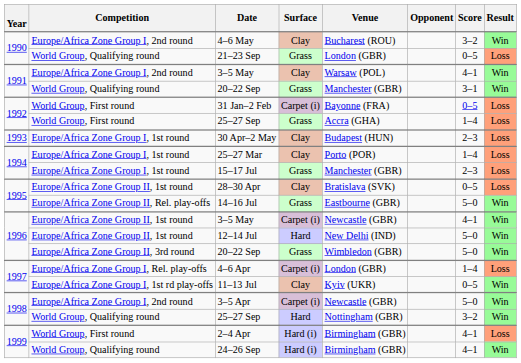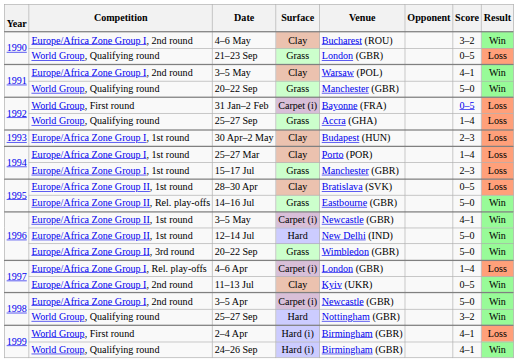 <table class="wikitable collapsible collapsed sortable nowrap">
 <tr>
 <th scope="col"><br> Year</th>
 <th scope="col">Competition</th>
 <th scope="col">Date</th>
 <th scope="col">Surface</th>
 <th scope="col">Venue</th>
 <th scope="col">Opponent</th>
 <th scope="col">Score</th>
 <th scope="col">Result</th>
 </tr>
 <tr style="border-top:2px solid gray;">
 <td align="center" rowspan="2"><a href='#'>1990</a></td>
 <td><a href='#'>Europe/Africa Zone Group I</a>, 2nd round</td>
 <td>4–6 May</td>
 <td align="center" bgcolor=ebc2af>Clay</td>
 <td><a href='#'>Bucharest</a> (ROU)</td>
 <td></td>
 <td align="center">3–2</td>
 <td align="center" bgcolor="#98FB98">Win</td>
 </tr>
 <tr>
 <td><a href='#'>World Group</a>, Qualifying round</td>
 <td>21–23 Sep</td>
 <td align="center" bgcolor=ccffcc>Grass</td>
 <td><a href='#'>London</a> (GBR)</td>
 <td></td>
 <td align="center">0–5</td>
 <td align="center" bgcolor="#FFA07A">Loss</td>
 </tr>
 <tr style="border-top:2px solid gray;">
 <td align="center" rowspan="2"><a href='#'>1991</a></td>
 <td><a href='#'>Europe/Africa Zone Group I</a>, 2nd round</td>
 <td>3–5 May</td>
 <td align="center" bgcolor=ebc2af>Clay</td>
 <td><a href='#'>Warsaw</a> (POL)</td>
 <td></td>
 <td align="center">4–1</td>
 <td align="center" bgcolor="#98FB98">Win</td>
 </tr>
 <tr>
 <td><a href='#'>World Group</a>, Qualifying round</td>
 <td>20–22 Sep</td>
 <td align="center" bgcolor=ccffcc>Grass</td>
 <td><a href='#'>Manchester</a> (GBR)</td>
 <td></td>
-<td align="center">3–1</td>
+<td align="center">5–0</td>
 <td align="center" bgcolor="#98FB98">Win</td>
 </tr>
 <tr style="border-top:2px solid gray;">
 <td align="center" rowspan="2"><a href='#'>1992</a></td>
 <td><a href='#'>World Group</a>, First round</td>
 <td>31 Jan–2 Feb</td>
 <td align="center" bgcolor=thistle>Carpet (i)</td>
 <td><a href='#'>Bayonne</a> (FRA)</td>
 <td></td>
 <td align="center"><a href='#'>0–5</a></td>
 <td align="center" bgcolor="#FFA07A">Loss</td>
 </tr>
 <tr>
-<td><a href='#'>World Group</a>, First round</td>
+<td><a href='#'>World Group</a>, Qualifying round</td>
 <td>25–27 Sep</td>
 <td align="center" bgcolor=ccffcc>Grass</td>
 <td><a href='#'>Accra</a> (GHA)</td>
 <td></td>
 <td align="center">1–4</td>
 <td align="center" bgcolor="#FFA07A">Loss</td>
 </tr>
 <tr style="border-top:2px solid gray;">
 <td align="center"><a href='#'>1993</a></td>
 <td><a href='#'>Europe/Africa Zone Group I</a>, 1st round</td>
 <td>30 Apr–2 May</td>
 <td align="center" bgcolor=ebc2af>Clay</td>
 <td><a href='#'>Budapest</a> (HUN)</td>
 <td></td>
 <td align="center">2–3</td>
 <td align="center" bgcolor="#FFA07A">Loss</td>
 </tr>
 <tr style="border-top:2px solid gray;">
 <td align="center" rowspan="2"><a href='#'>1994</a></td>
 <td><a href='#'>Europe/Africa Zone Group I</a>, 1st round</td>
 <td>25–27 Mar</td>
 <td align="center" bgcolor=ebc2af>Clay</td>
 <td><a href='#'>Porto</a> (POR)</td>
 <td></td>
 <td align="center">1–4</td>
 <td align="center" bgcolor="#FFA07A">Loss</td>
 </tr>
 <tr>
 <td><a href='#'>Europe/Africa Zone Group I</a>, 1st round</td>
 <td>15–17 Jul</td>
 <td align="center" bgcolor=ccffcc>Grass</td>
 <td><a href='#'>Manchester</a> (GBR)</td>
 <td></td>
 <td align="center">2–3</td>
 <td align="center" bgcolor="#FFA07A">Loss</td>
 </tr>
 <tr style="border-top:2px solid gray;">
 <td align="center" rowspan="2"><a href='#'>1995</a></td>
 <td><a href='#'>Europe/Africa Zone Group II</a>, 1st round</td>
 <td>28–30 Apr</td>
 <td align="center" bgcolor=ebc2af>Clay</td>
 <td><a href='#'>Bratislava</a> (SVK)</td>
 <td></td>
 <td align="center">0–5</td>
 <td align="center" bgcolor="#FFA07A">Loss</td>
 </tr>
 <tr>
 <td><a href='#'>Europe/Africa Zone Group II</a>, Rel. play-offs</td>
 <td>14–16 Jul</td>
 <td align="center" bgcolor=ccffcc>Grass</td>
 <td><a href='#'>Eastbourne</a> (GBR)</td>
 <td></td>
 <td align="center">5–0</td>
 <td align="center" bgcolor="#98FB98">Win</td>
 </tr>
 <tr style="border-top:2px solid gray;">
 <td align="center" rowspan="3"><a href='#'>1996</a></td>
 <td><a href='#'>Europe/Africa Zone Group II</a>, 1st round</td>
 <td>3–5 May</td>
 <td align="center" bgcolor=thistle>Carpet (i)</td>
 <td><a href='#'>Newcastle</a> (GBR)</td>
 <td></td>
 <td align="center">4–1</td>
 <td align="center" bgcolor="#98FB98">Win</td>
 </tr>
 <tr>
 <td><a href='#'>Europe/Africa Zone Group II</a>, 1st round</td>
 <td>12–14 Jul</td>
 <td align="center" bgcolor=ccccff>Hard</td>
 <td><a href='#'>New Delhi</a> (IND)</td>
 <td></td>
 <td align="center">5–0</td>
 <td align="center" bgcolor="#98FB98">Win</td>
 </tr>
 <tr>
 <td><a href='#'>Europe/Africa Zone Group II</a>, 3rd round</td>
 <td>20–22 Sep</td>
 <td align="center" bgcolor=ccffcc>Grass</td>
 <td><a href='#'>Wimbledon</a> (GBR)</td>
 <td></td>
 <td align="center">5–0</td>
 <td align="center" bgcolor="#98FB98">Win</td>
 </tr>
 <tr style="border-top:2px solid gray;">
 <td align="center" rowspan="2"><a href='#'>1997</a></td>
 <td><a href='#'>Europe/Africa Zone Group I</a>, Rel. play-offs</td>
 <td>4–6 Apr</td>
 <td align="center" bgcolor=thistle>Carpet (i)</td>
 <td><a href='#'>London</a> (GBR)</td>
 <td></td>
 <td align="center">1–4</td>
 <td align="center" bgcolor="#FFA07A">Loss</td>
 </tr>
 <tr>
-<td><a href='#'>Europe/Africa Zone Group I</a>, 1st rd play-offs</td>
+<td><a href='#'>Europe/Africa Zone Group I</a>, 2nd round</td>
 <td>11–13 Jul</td>
 <td align="center" bgcolor=ebc2af>Clay</td>
 <td><a href='#'>Kyiv</a> (UKR)</td>
 <td></td>
 <td align="center">0–5</td>
 <td align="center" bgcolor="#98FB98">Win</td>
 </tr>
 <tr style="border-top:2px solid gray;">
 <td align="center" rowspan="2"><a href='#'>1998</a></td>
 <td><a href='#'>Europe/Africa Zone Group I</a>, 2nd round</td>
 <td>3–5 Apr</td>
 <td align="center" bgcolor=thistle>Carpet (i)</td>
 <td><a href='#'>Newcastle</a> (GBR)</td>
 <td></td>
 <td align="center">5–0</td>
 <td align="center" bgcolor="#98FB98">Win</td>
 </tr>
 <tr>
 <td><a href='#'>World Group</a>, Qualifying round</td>
 <td>25–27 Sep</td>
 <td align="center" bgcolor=ccccff>Hard</td>
 <td><a href='#'>Nottingham</a> (GBR)</td>
 <td></td>
 <td align="center">3–2</td>
 <td align="center" bgcolor="#98FB98">Win</td>
 </tr>
 <tr style="border-top:2px solid gray;">
 <td align="center" rowspan="2"><a href='#'>1999</a></td>
 <td><a href='#'>World Group</a>, First round</td>
 <td>2–4 Apr</td>
 <td align="center" bgcolor=ccccff>Hard (i)</td>
 <td><a href='#'>Birmingham</a> (GBR)</td>
 <td></td>
 <td align="center">4–1</td>
 <td align="center" bgcolor="#FFA07A">Loss</td>
 </tr>
 <tr>
 <td><a href='#'>World Group</a>, Qualifying round</td>
 <td>24–26 Sep</td>
 <td align="center" bgcolor=ccccff>Hard (i)</td>
 <td><a href='#'>Birmingham</a> (GBR)</td>
 <td></td>
 <td align="center">4–1</td>
 <td align="center" bgcolor="#98FB98">Win</td>
 </tr>
 </table>
